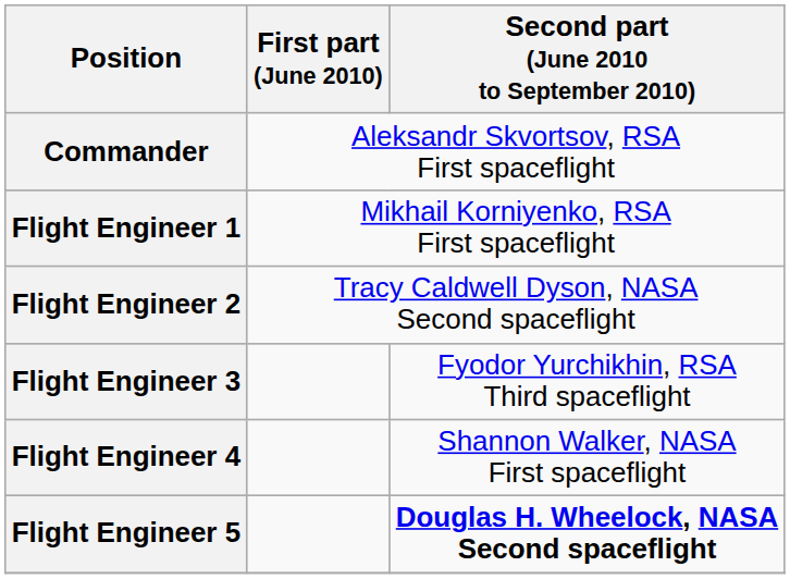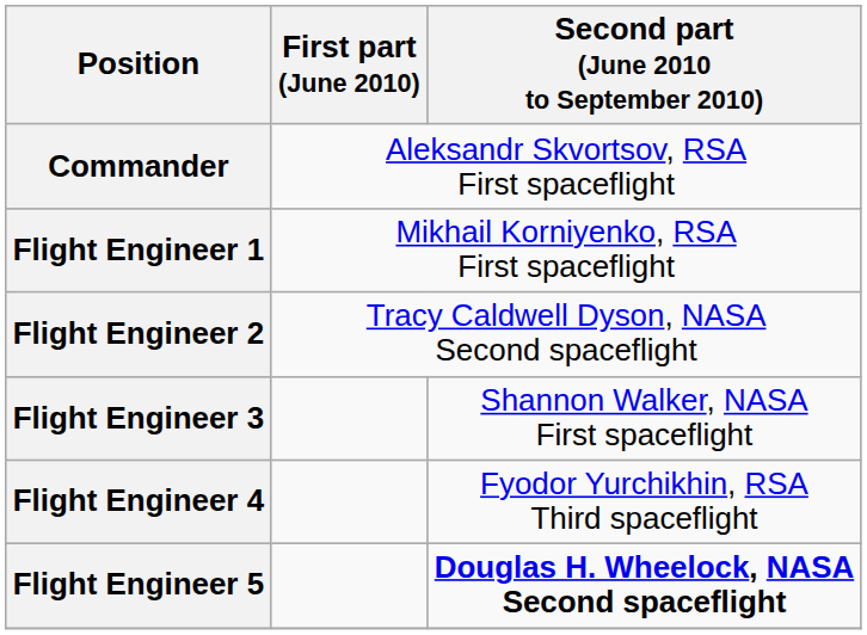 <table class="wikitable">
 <tr>
 <th>Position</th>
 <th>First part<br><small>(June 2010)</small></th>
 <th>Second part<br><small>(June 2010<br> to September 2010)</small></th>
 </tr>
 <tr>
 <th>Commander</th>
 <td colspan=2 align=center> <a href='#'>Aleksandr Skvortsov</a>, <a href='#'>RSA</a><br>First spaceflight</td>
 </tr>
 <tr>
 <th>Flight Engineer 1</th>
 <td colspan=2 align=center> <a href='#'>Mikhail Korniyenko</a>, <a href='#'>RSA</a><br>First spaceflight</td>
 </tr>
 <tr>
 <th>Flight Engineer 2</th>
 <td colspan=2 align=center> <a href='#'>Tracy Caldwell Dyson</a>, <a href='#'>NASA</a><br>Second spaceflight</td>
 </tr>
 <tr>
 <th>Flight Engineer 3</th>
 <td></td>
-<td colspan=1 align=center> <a href='#'>Fyodor Yurchikhin</a>, <a href='#'>RSA</a><br>Third spaceflight</td>
+<td colspan=1 align=center> <a href='#'>Shannon Walker</a>, <a href='#'>NASA</a><br>First spaceflight</td>
 </tr>
 <tr>
 <th>Flight Engineer 4</th>
 <td></td>
-<td colspan=1 align=center> <a href='#'>Shannon Walker</a>, <a href='#'>NASA</a><br>First spaceflight</td>
+<td colspan=1 align=center> <a href='#'>Fyodor Yurchikhin</a>, <a href='#'>RSA</a><br>Third spaceflight</td>
 </tr>
 <tr>
 <th>Flight Engineer 5</th>
 <td></td>
 <td colspan=1 align=center><strong> <a href='#'>Douglas H. Wheelock</a>, <a href='#'>NASA</a><br>Second spaceflight</strong></td>
 </tr>
 <tr>
 </tr>
 </table>
